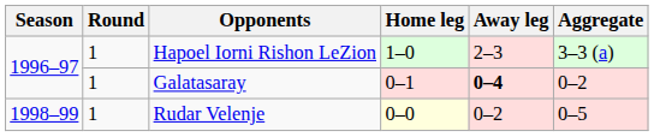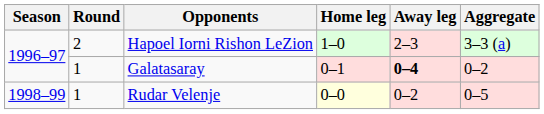 <table class="wikitable collapsible collapsed">
 <tr>
 <th>Season</th>
 <th>Round</th>
 <th>Opponents</th>
 <th>Home leg</th>
 <th>Away leg</th>
 <th>Aggregate</th>
 </tr>
 <tr>
 <td rowspan=2><a href='#'>1996–97</a></td>
-<td>1</td>
+<td>2</td>
 <td> <a href='#'>Hapoel Iorni Rishon LeZion</a></td>
 <td bgcolor="#ddffdd">1–0</td>
 <td bgcolor="#ffdddd">2–3</td>
 <td bgcolor="#ddffdd">3–3 (<a href='#'>a</a>)</td>
 </tr>
 <tr>
 <td>1</td>
 <td> <a href='#'>Galatasaray</a></td>
 <td bgcolor="#ffdddd">0–1</td>
 <td bgcolor="#ffdddd"><strong>0–4</strong></td>
 <td bgcolor="#ffdddd">0–2</td>
 </tr>
 <tr>
 <td><a href='#'>1998–99</a></td>
 <td>1</td>
 <td> <a href='#'>Rudar Velenje</a></td>
 <td bgcolor="#ffffdd">0–0</td>
 <td bgcolor="#ffdddd">0–2</td>
 <td bgcolor="#ffdddd">0–5</td>
 </tr>
 </table>
